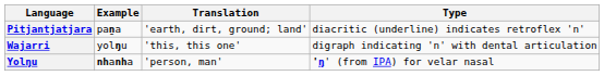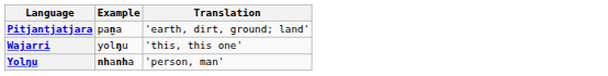 <table class="wikitable">
 <tr>
 <th scope="col">Language</th>
 <th scope="col">Example</th>
 <th scope="col">Translation</th>
-<th scope="col">Type</th>
 </tr>
 <tr>
 <th scope="row" style="text-align: left;"><a href='#'>Pitjantjatjara</a></th>
 <td>pa<strong>ṉ</strong>a</td>
 <td>'earth, dirt, ground; land'</td>
-<td>diacritic (underline) indicates retroflex 'n'</td>
 </tr>
 <tr>
 <th scope="row" style="text-align: left;"><a href='#'>Wajarri</a></th>
 <td>yol<strong>ŋ</strong>u</td>
 <td>'this, this one'</td>
-<td>digraph indicating 'n' with dental articulation</td>
 </tr>
 <tr>
 <th scope="row" style="text-align: left;"><a href='#'>Yolŋu</a></th>
 <td><strong>nh</strong>a<strong>nh</strong>a</td>
 <td>'person, man'</td>
-<td><strong>'<a href='#'>ŋ</a></strong>' (from <a href='#'>IPA</a>) for velar nasal</td>
 </tr>
 </table>
